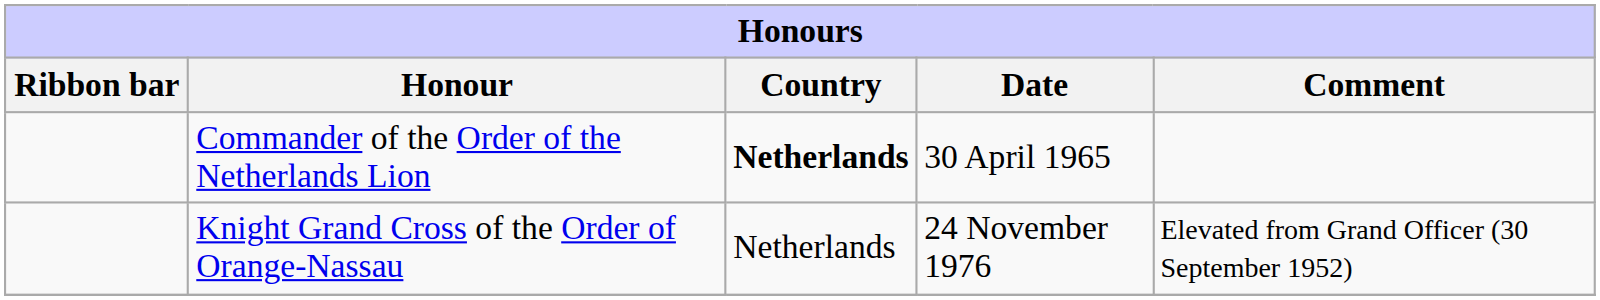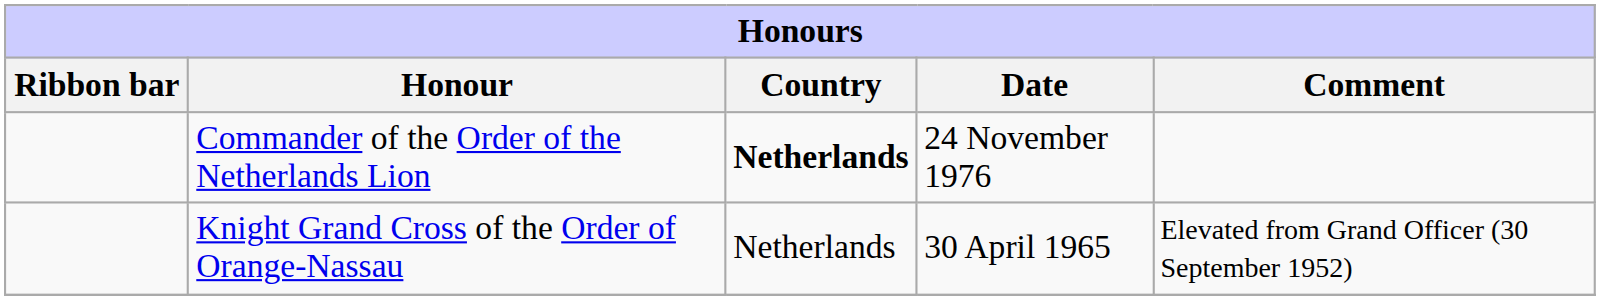 <table class="wikitable" style="width:60%;">
 <tr style="background:#ccf; text-align:center;">
 <td colspan=5><strong>Honours</strong></td>
 </tr>
 <tr>
 <th style="width:80px;">Ribbon bar</th>
 <th>Honour</th>
 <th>Country</th>
 <th>Date</th>
 <th>Comment</th>
 </tr>
 <tr>
 <td></td>
 <td><a href='#'>Commander</a> of the <a href='#'>Order of the Netherlands Lion</a></td>
 <td><strong>Netherlands</strong></td>
-<td>30 April 1965</td>
+<td>24 November 1976</td>
 <td></td>
 </tr>
 <tr>
 <td></td>
 <td><a href='#'>Knight Grand Cross</a> of the <a href='#'>Order of Orange-Nassau</a></td>
 <td>Netherlands</td>
-<td>24 November 1976</td>
+<td>30 April 1965</td>
 <td><small>Elevated from Grand Officer (30 September 1952)</small></td>
 </tr>
 <tr>
 </tr>
 </table>
